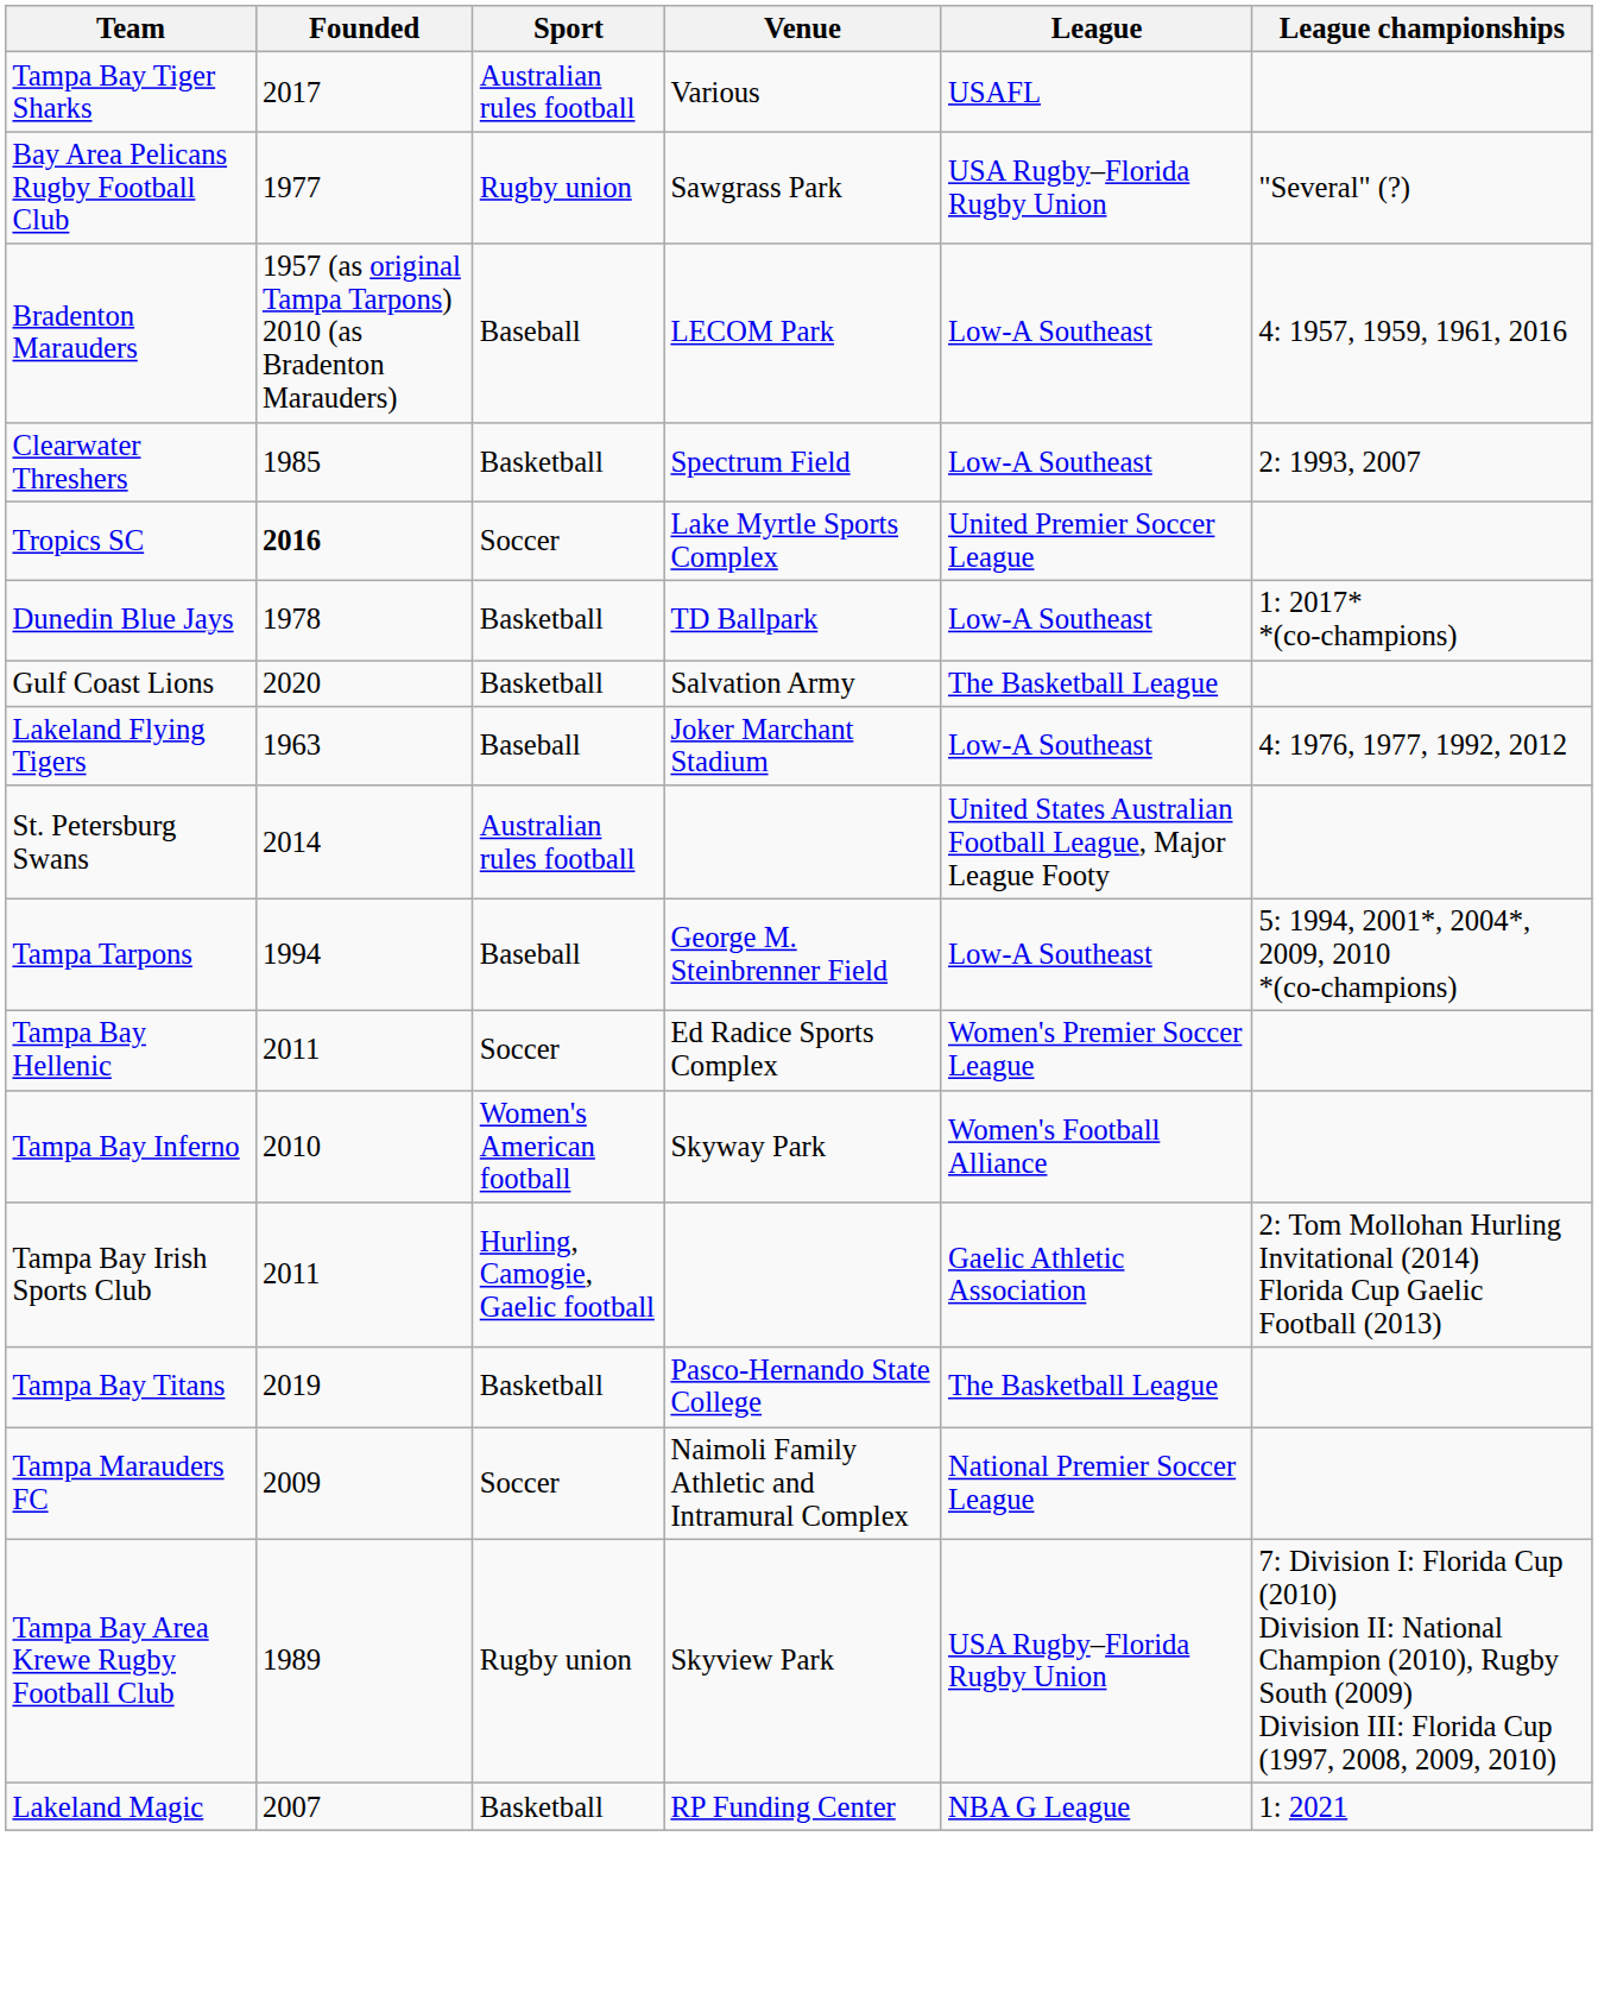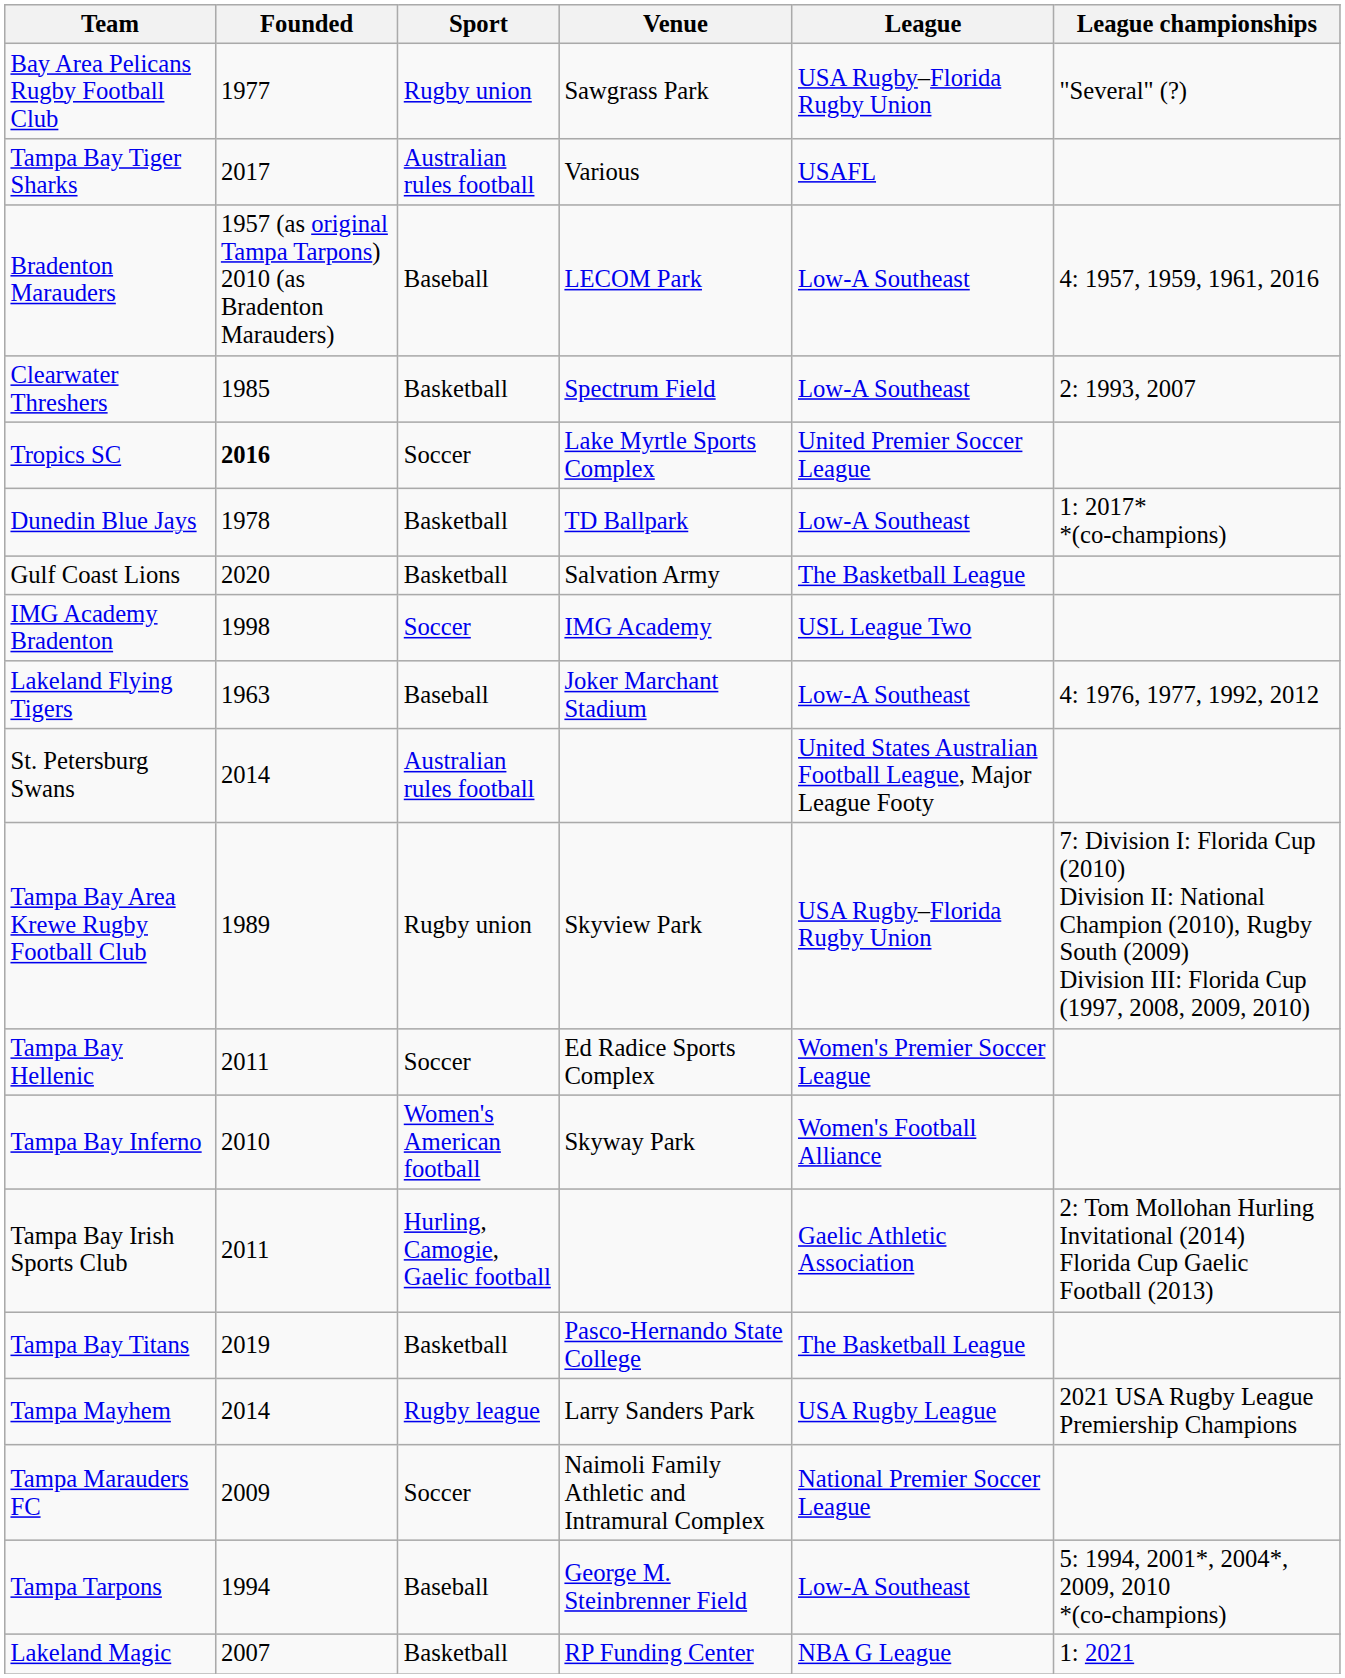 <table class="sortable wikitable">
 <tr>
 <th>Team</th>
 <th>Founded</th>
 <th>Sport</th>
 <th>Venue</th>
 <th>League</th>
 <th>League championships</th>
 </tr>
 <tr>
+<td><a href='#'>Bay Area Pelicans Rugby Football Club</a></td>
+<td>1977</td>
+<td><a href='#'>Rugby union</a></td>
+<td>Sawgrass Park</td>
+<td><a href='#'>USA Rugby</a>–<a href='#'>Florida Rugby Union</a></td>
+<td>"Several" (?)</td>
+</tr>
+<tr>
 <td><a href='#'>Tampa Bay Tiger Sharks</a></td>
 <td>2017</td>
 <td><a href='#'>Australian rules football</a></td>
 <td>Various</td>
 <td><a href='#'>USAFL</a></td>
 <td></td>
-</tr>
-<tr>
-<td><a href='#'>Bay Area Pelicans Rugby Football Club</a></td>
-<td>1977</td>
-<td><a href='#'>Rugby union</a></td>
-<td>Sawgrass Park</td>
-<td><a href='#'>USA Rugby</a>–<a href='#'>Florida Rugby Union</a></td>
-<td>"Several" (?)</td>
 </tr>
 <tr>
 <td><a href='#'>Bradenton Marauders</a></td>
 <td>1957 (as <a href='#'>original Tampa Tarpons</a>)<br>2010 (as Bradenton Marauders)</td>
 <td>Baseball</td>
 <td><a href='#'>LECOM Park</a></td>
 <td><a href='#'>Low-A Southeast</a></td>
 <td>4: 1957, 1959, 1961, 2016</td>
 </tr>
 <tr>
 <td><a href='#'>Clearwater Threshers</a></td>
 <td>1985</td>
 <td>Basketball</td>
 <td><a href='#'>Spectrum Field</a></td>
 <td><a href='#'>Low-A Southeast</a></td>
 <td>2: 1993, 2007</td>
 </tr>
 <tr>
 <td><a href='#'>Tropics SC</a></td>
 <td><strong>2016</strong></td>
 <td>Soccer</td>
 <td><a href='#'>Lake Myrtle Sports Complex</a></td>
 <td><a href='#'>United Premier Soccer League</a></td>
 <td></td>
 </tr>
 <tr>
 <td><a href='#'>Dunedin Blue Jays</a></td>
 <td>1978</td>
 <td>Basketball</td>
 <td><a href='#'>TD Ballpark</a></td>
 <td><a href='#'>Low-A Southeast</a></td>
 <td>1: 2017*<br>*(co-champions)</td>
 </tr>
 <tr>
 <td>Gulf Coast Lions</td>
 <td>2020</td>
 <td>Basketball</td>
 <td>Salvation Army</td>
 <td><a href='#'>The Basketball League</a></td>
 <td></td>
 </tr>
 <tr>
+<td><a href='#'>IMG Academy Bradenton</a></td>
+<td>1998</td>
+<td><a href='#'>Soccer</a></td>
+<td><a href='#'>IMG Academy</a></td>
+<td><a href='#'>USL League Two</a></td>
+<td></td>
+</tr>
+<tr>
 <td><a href='#'>Lakeland Flying Tigers</a></td>
 <td>1963</td>
 <td>Baseball</td>
 <td><a href='#'>Joker Marchant Stadium</a></td>
 <td><a href='#'>Low-A Southeast</a></td>
 <td>4: 1976, 1977, 1992, 2012</td>
 </tr>
 <tr>
 <td>St. Petersburg Swans</td>
 <td>2014</td>
 <td><a href='#'>Australian rules football</a></td>
 <td></td>
 <td><a href='#'>United States Australian Football League</a>, Major League Footy</td>
 <td></td>
 </tr>
 <tr>
-<td><a href='#'>Tampa Tarpons</a></td>
-<td>1994</td>
-<td>Baseball</td>
-<td><a href='#'>George M. Steinbrenner Field</a></td>
-<td><a href='#'>Low-A Southeast</a></td>
-<td>5: 1994, 2001*, 2004*, 2009, 2010<br>*(co-champions)</td>
+<td><a href='#'>Tampa Bay Area Krewe Rugby Football Club</a></td>
+<td>1989</td>
+<td>Rugby union</td>
+<td>Skyview Park</td>
+<td><a href='#'>USA Rugby</a>–<a href='#'>Florida Rugby Union</a></td>
+<td>7: Division I: Florida Cup (2010)<br>Division II: National Champion (2010), Rugby South (2009)<br>Division III: Florida Cup (1997, 2008, 2009, 2010)</td>
 </tr>
 <tr>
 <td><a href='#'>Tampa Bay Hellenic</a></td>
 <td>2011</td>
 <td>Soccer</td>
 <td>Ed Radice Sports Complex</td>
 <td><a href='#'>Women's Premier Soccer League</a></td>
 <td></td>
 </tr>
 <tr>
 <td><a href='#'>Tampa Bay Inferno</a></td>
 <td>2010</td>
 <td><a href='#'>Women's American football</a></td>
 <td>Skyway Park</td>
 <td><a href='#'>Women's Football Alliance</a></td>
 <td></td>
 </tr>
 <tr>
 <td>Tampa Bay Irish Sports Club</td>
 <td>2011</td>
 <td><a href='#'>Hurling</a>,<br><a href='#'>Camogie</a>,<br><a href='#'>Gaelic football</a></td>
 <td></td>
 <td><a href='#'>Gaelic Athletic Association</a></td>
 <td>2: Tom Mollohan Hurling Invitational (2014)<br>Florida Cup Gaelic Football (2013)</td>
 </tr>
 <tr>
 <td><a href='#'>Tampa Bay Titans</a></td>
 <td>2019</td>
 <td>Basketball</td>
 <td><a href='#'>Pasco-Hernando State College</a></td>
 <td><a href='#'>The Basketball League</a></td>
 <td></td>
 </tr>
 <tr>
+<td><a href='#'>Tampa Mayhem</a></td>
+<td>2014</td>
+<td><a href='#'>Rugby league</a></td>
+<td>Larry Sanders Park</td>
+<td><a href='#'>USA Rugby League</a></td>
+<td>2021 USA Rugby League Premiership Champions</td>
+</tr>
+<tr>
 <td><a href='#'>Tampa Marauders FC</a></td>
 <td>2009</td>
 <td>Soccer</td>
 <td>Naimoli Family Athletic and Intramural Complex</td>
 <td><a href='#'>National Premier Soccer League</a></td>
 <td></td>
 </tr>
 <tr>
-<td><a href='#'>Tampa Bay Area Krewe Rugby Football Club</a></td>
-<td>1989</td>
-<td>Rugby union</td>
-<td>Skyview Park</td>
-<td><a href='#'>USA Rugby</a>–<a href='#'>Florida Rugby Union</a></td>
-<td>7: Division I: Florida Cup (2010)<br>Division II: National Champion (2010), Rugby South (2009)<br>Division III: Florida Cup (1997, 2008, 2009, 2010)</td>
+<td><a href='#'>Tampa Tarpons</a></td>
+<td>1994</td>
+<td>Baseball</td>
+<td><a href='#'>George M. Steinbrenner Field</a></td>
+<td><a href='#'>Low-A Southeast</a></td>
+<td>5: 1994, 2001*, 2004*, 2009, 2010<br>*(co-champions)</td>
 </tr>
 <tr>
 <td><a href='#'>Lakeland Magic</a></td>
 <td>2007</td>
 <td>Basketball</td>
 <td><a href='#'>RP Funding Center</a></td>
 <td><a href='#'>NBA G League</a></td>
 <td>1: <a href='#'>2021</a></td>
 </tr>
 </table>
